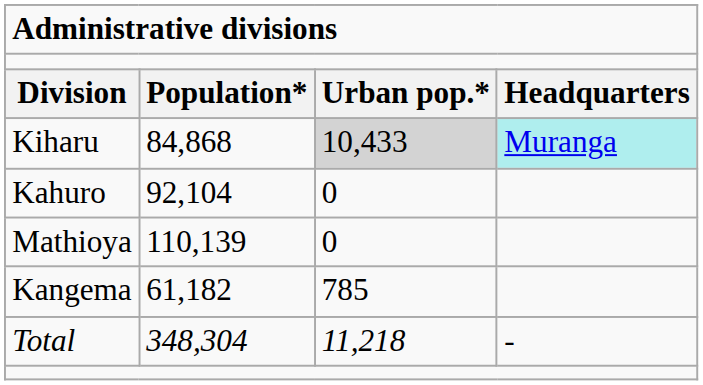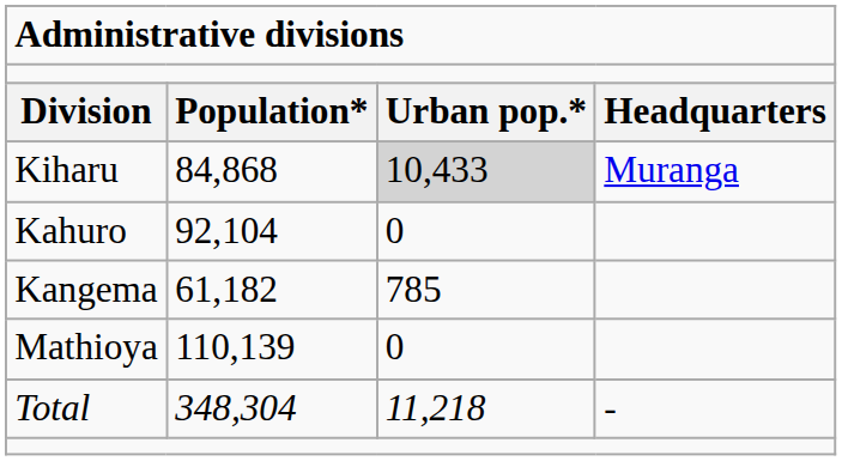 <table class="wikitable">
 <tr>
 <td colspan="4"><strong>Administrative divisions</strong></td>
 </tr>
 <tr>
 <td colspan="4"></td>
 </tr>
 <tr>
 <th>Division</th>
 <th>Population*</th>
 <th>Urban pop.*</th>
 <th>Headquarters</th>
 </tr>
 <tr>
 <td>Kiharu</td>
 <td>84,868</td>
 <td style="background: lightgrey;">10,433</td>
-<td style="background: paleturquoise;"><a href='#'>Muranga</a></td>
+<td><a href='#'>Muranga</a></td>
 </tr>
 <tr>
 <td>Kahuro</td>
 <td>92,104</td>
 <td>0</td>
 <td></td>
 </tr>
 <tr>
+<td>Kangema</td>
+<td>61,182</td>
+<td>785</td>
+<td></td>
+</tr>
+<tr>
 <td>Mathioya</td>
 <td>110,139</td>
 <td>0</td>
-<td></td>
-</tr>
-<tr>
-<td>Kangema</td>
-<td>61,182</td>
-<td>785</td>
 <td></td>
 </tr>
 <tr>
 <td><em>Total</em></td>
 <td><em>348,304</em></td>
 <td><em>11,218</em></td>
 <td>-</td>
 </tr>
 <tr>
 <td colspan="4"></td>
 </tr>
 </table>
